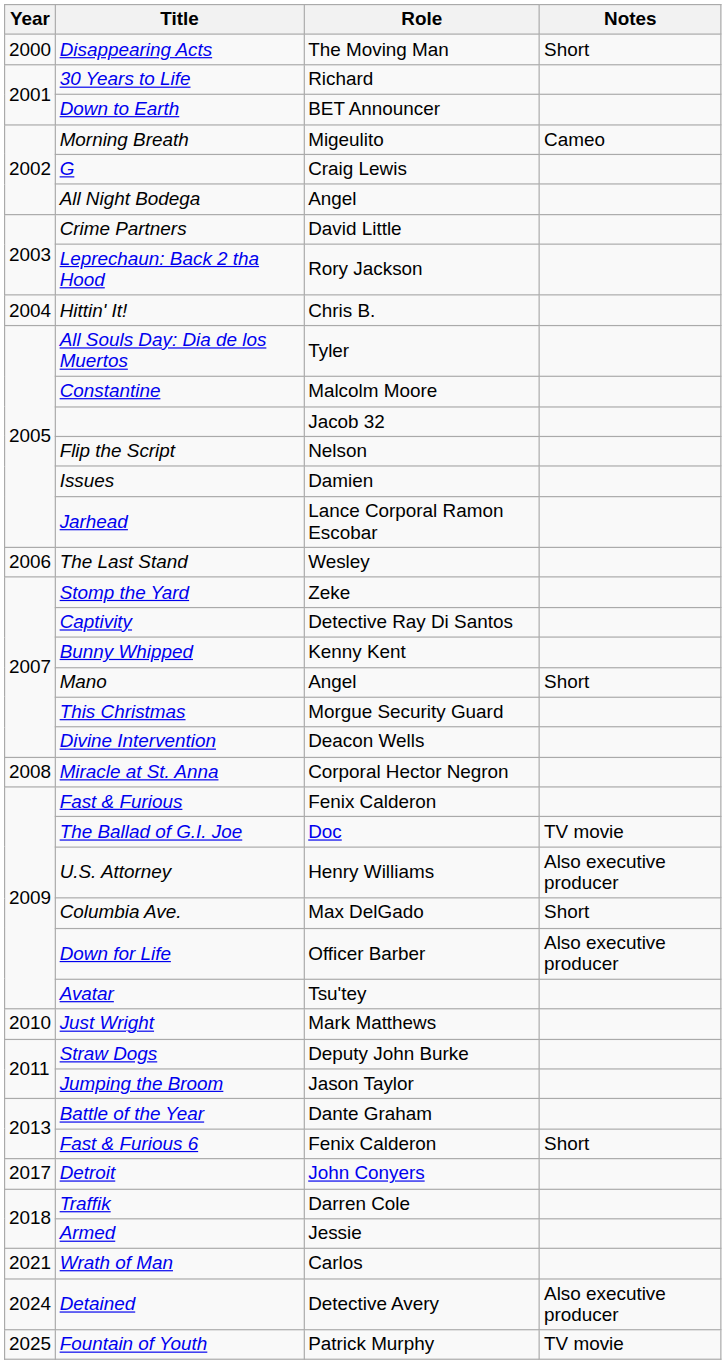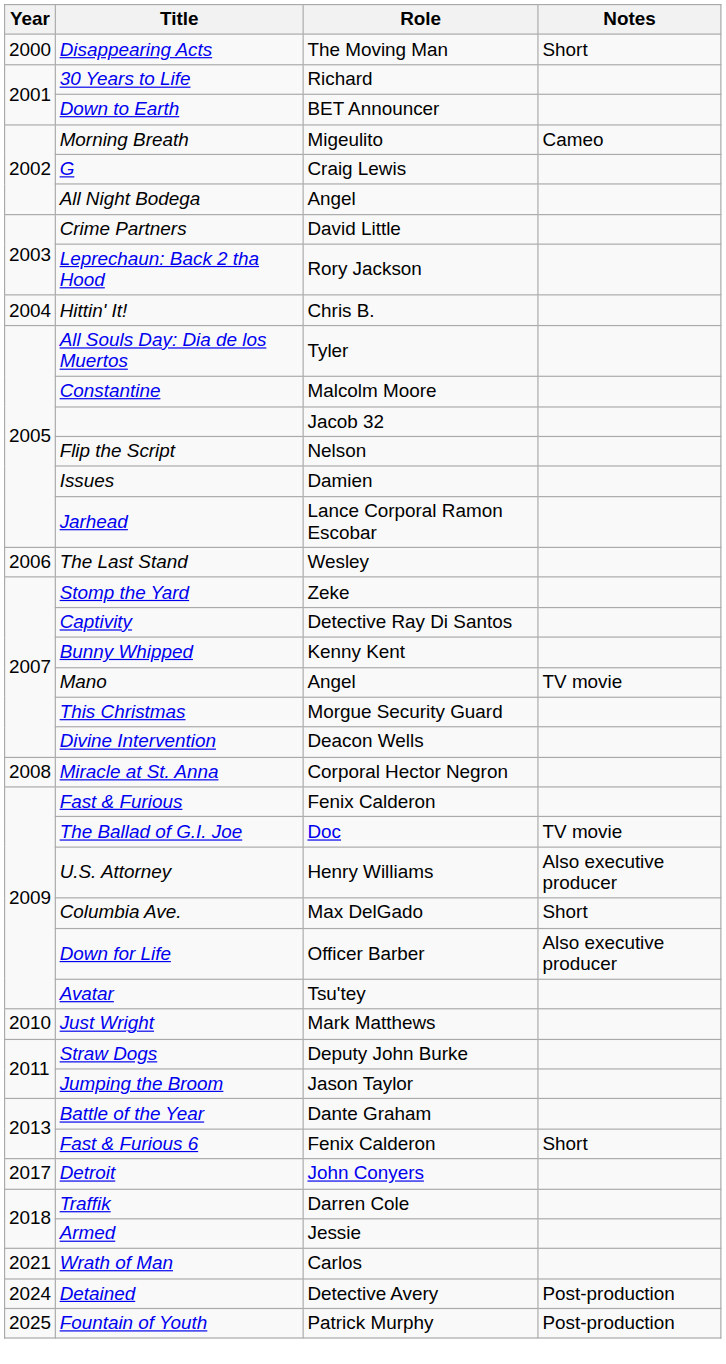 <table class="wikitable sortable">
 <tr>
 <th>Year</th>
 <th>Title</th>
 <th>Role</th>
 <th class="unsortable">Notes</th>
 </tr>
 <tr>
 <td>2000</td>
 <td><em><a href='#'>Disappearing Acts</a></em></td>
 <td>The Moving Man</td>
 <td>Short</td>
 </tr>
 <tr>
 <td rowspan="2">2001</td>
 <td><em><a href='#'>30 Years to Life</a></em></td>
 <td>Richard</td>
 <td></td>
 </tr>
 <tr>
 <td><em><a href='#'>Down to Earth</a></em></td>
 <td>BET Announcer</td>
 <td></td>
 </tr>
 <tr>
 <td rowspan="3">2002</td>
 <td><em>Morning Breath</em></td>
 <td>Migeulito</td>
 <td>Cameo</td>
 </tr>
 <tr>
 <td><em><a href='#'>G</a></em></td>
 <td>Craig Lewis</td>
 <td></td>
 </tr>
 <tr>
 <td><em>All Night Bodega</em></td>
 <td>Angel</td>
 <td></td>
 </tr>
 <tr>
 <td rowspan="2">2003</td>
 <td><em>Crime Partners</em></td>
 <td>David Little</td>
 <td></td>
 </tr>
 <tr>
 <td><em><a href='#'>Leprechaun: Back 2 tha Hood</a></em></td>
 <td>Rory Jackson</td>
 <td></td>
 </tr>
 <tr>
 <td>2004</td>
 <td><em>Hittin' It!</em></td>
 <td>Chris B.</td>
 <td></td>
 </tr>
 <tr>
 <td rowspan="6">2005</td>
 <td><em><a href='#'>All Souls Day: Dia de los Muertos</a></em></td>
 <td>Tyler</td>
 <td></td>
 </tr>
 <tr>
 <td><em><a href='#'>Constantine</a></em></td>
 <td>Malcolm Moore</td>
 <td></td>
 </tr>
 <tr>
 <td><em></em></td>
 <td>Jacob 32</td>
 <td></td>
 </tr>
 <tr>
 <td><em>Flip the Script</em></td>
 <td>Nelson</td>
 <td></td>
 </tr>
 <tr>
 <td><em>Issues</em></td>
 <td>Damien</td>
 <td></td>
 </tr>
 <tr>
 <td><em><a href='#'>Jarhead</a></em></td>
 <td>Lance Corporal Ramon Escobar</td>
 <td></td>
 </tr>
 <tr>
 <td>2006</td>
 <td><em>The Last Stand</em></td>
 <td>Wesley</td>
 <td></td>
 </tr>
 <tr>
 <td rowspan="6">2007</td>
 <td><em><a href='#'>Stomp the Yard</a></em></td>
 <td>Zeke</td>
 <td></td>
 </tr>
 <tr>
 <td><em><a href='#'>Captivity</a></em></td>
 <td>Detective Ray Di Santos</td>
 <td></td>
 </tr>
 <tr>
 <td><em><a href='#'>Bunny Whipped</a></em></td>
 <td>Kenny Kent</td>
 <td></td>
 </tr>
 <tr>
 <td><em>Mano</em></td>
 <td>Angel</td>
-<td>Short</td>
+<td>TV movie</td>
 </tr>
 <tr>
 <td><em><a href='#'>This Christmas</a></em></td>
 <td>Morgue Security Guard</td>
 <td></td>
 </tr>
 <tr>
 <td><em><a href='#'>Divine Intervention</a></em></td>
 <td>Deacon Wells</td>
 <td></td>
 </tr>
 <tr>
 <td>2008</td>
 <td><em><a href='#'>Miracle at St. Anna</a></em></td>
 <td>Corporal Hector Negron</td>
 <td></td>
 </tr>
 <tr>
 <td rowspan="6">2009</td>
 <td><em><a href='#'>Fast & Furious</a></em></td>
 <td>Fenix Calderon</td>
 <td></td>
 </tr>
 <tr>
 <td><em><a href='#'>The Ballad of G.I. Joe</a></em></td>
 <td><a href='#'>Doc</a></td>
 <td>TV movie</td>
 </tr>
 <tr>
 <td><em>U.S. Attorney</em></td>
 <td>Henry Williams</td>
 <td>Also executive producer</td>
 </tr>
 <tr>
 <td><em>Columbia Ave.</em></td>
 <td>Max DelGado</td>
 <td>Short</td>
 </tr>
 <tr>
 <td><em><a href='#'>Down for Life</a></em></td>
 <td>Officer Barber</td>
 <td>Also executive producer</td>
 </tr>
 <tr>
 <td><em><a href='#'>Avatar</a></em></td>
 <td>Tsu'tey</td>
 <td></td>
 </tr>
 <tr>
 <td>2010</td>
 <td><em><a href='#'>Just Wright</a></em></td>
 <td>Mark Matthews</td>
 <td></td>
 </tr>
 <tr>
 <td rowspan="2">2011</td>
 <td><em><a href='#'>Straw Dogs</a></em></td>
 <td>Deputy John Burke</td>
 <td></td>
 </tr>
 <tr>
 <td><em><a href='#'>Jumping the Broom</a></em></td>
 <td>Jason Taylor</td>
 <td></td>
 </tr>
 <tr>
 <td rowspan="2">2013</td>
 <td><em><a href='#'>Battle of the Year</a></em></td>
 <td>Dante Graham</td>
 <td></td>
 </tr>
 <tr>
 <td><em><a href='#'>Fast & Furious 6</a></em></td>
 <td>Fenix Calderon</td>
 <td>Short</td>
 </tr>
 <tr>
 <td>2017</td>
 <td><em><a href='#'>Detroit</a></em></td>
 <td><a href='#'>John Conyers</a></td>
 <td></td>
 </tr>
 <tr>
 <td rowspan="2">2018</td>
 <td><em><a href='#'>Traffik</a></em></td>
 <td>Darren Cole</td>
 <td></td>
 </tr>
 <tr>
 <td><em><a href='#'>Armed</a></em></td>
 <td>Jessie</td>
 <td></td>
 </tr>
 <tr>
 <td>2021</td>
 <td><em><a href='#'>Wrath of Man</a></em></td>
 <td>Carlos</td>
 <td></td>
 </tr>
 <tr>
 <td>2024</td>
 <td><em><a href='#'>Detained</a></em></td>
 <td>Detective Avery</td>
-<td>Also executive producer</td>
+<td>Post-production</td>
 </tr>
 <tr>
 <td>2025</td>
 <td><em><a href='#'>Fountain of Youth</a></em></td>
 <td>Patrick Murphy</td>
-<td>TV movie</td>
+<td>Post-production</td>
 </tr>
 </table>
